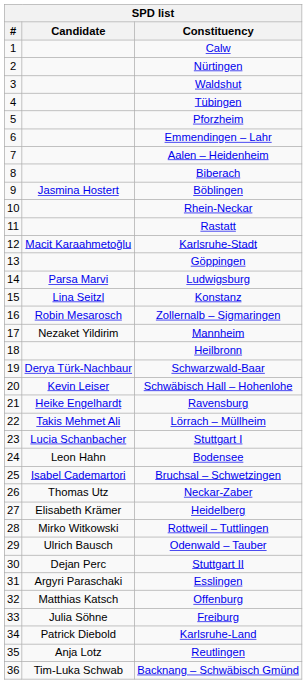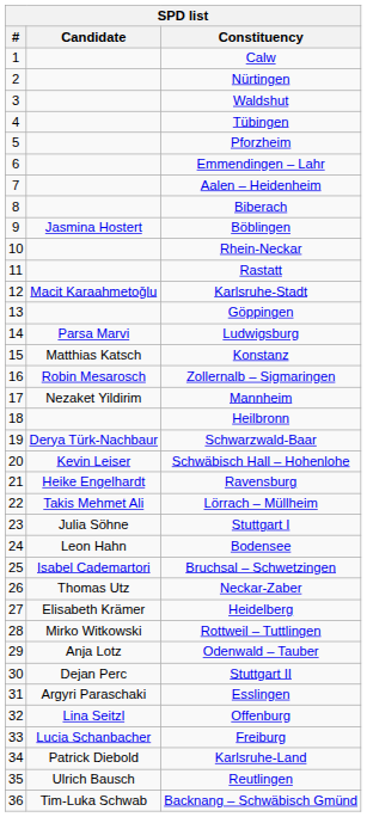 <table class="wikitable mw-collapsible mw-collapsed" style="text-align:center">
 <tr>
 <th colspan=3>SPD list</th>
 </tr>
 <tr>
 <th>#</th>
 <th>Candidate</th>
 <th>Constituency</th>
 </tr>
 <tr>
 <td>1</td>
 <td></td>
 <td><a href='#'>Calw</a></td>
 </tr>
 <tr>
 <td>2</td>
 <td></td>
 <td><a href='#'>Nürtingen</a></td>
 </tr>
 <tr>
 <td>3</td>
 <td></td>
 <td><a href='#'>Waldshut</a></td>
 </tr>
 <tr>
 <td>4</td>
 <td></td>
 <td><a href='#'>Tübingen</a></td>
 </tr>
 <tr>
 <td>5</td>
 <td></td>
 <td><a href='#'>Pforzheim</a></td>
 </tr>
 <tr>
 <td>6</td>
 <td></td>
 <td><a href='#'>Emmendingen – Lahr</a></td>
 </tr>
 <tr>
 <td>7</td>
 <td></td>
 <td><a href='#'>Aalen – Heidenheim</a></td>
 </tr>
 <tr>
 <td>8</td>
 <td></td>
 <td><a href='#'>Biberach</a></td>
 </tr>
 <tr>
 <td>9</td>
 <td><a href='#'>Jasmina Hostert</a></td>
 <td><a href='#'>Böblingen</a></td>
 </tr>
 <tr>
 <td>10</td>
 <td></td>
 <td><a href='#'>Rhein-Neckar</a></td>
 </tr>
 <tr>
 <td>11</td>
 <td></td>
 <td><a href='#'>Rastatt</a></td>
 </tr>
 <tr>
 <td>12</td>
 <td><a href='#'>Macit Karaahmetoǧlu</a></td>
 <td><a href='#'>Karlsruhe-Stadt</a></td>
 </tr>
 <tr>
 <td>13</td>
 <td></td>
 <td><a href='#'>Göppingen</a></td>
 </tr>
 <tr>
 <td>14</td>
 <td><a href='#'>Parsa Marvi</a></td>
 <td><a href='#'>Ludwigsburg</a></td>
 </tr>
 <tr>
 <td>15</td>
-<td><a href='#'>Lina Seitzl</a></td>
+<td>Matthias Katsch</td>
 <td><a href='#'>Konstanz</a></td>
 </tr>
 <tr>
 <td>16</td>
 <td><a href='#'>Robin Mesarosch</a></td>
 <td><a href='#'>Zollernalb – Sigmaringen</a></td>
 </tr>
 <tr>
 <td>17</td>
 <td>Nezaket Yildirim</td>
 <td><a href='#'>Mannheim</a></td>
 </tr>
 <tr>
 <td>18</td>
 <td></td>
 <td><a href='#'>Heilbronn</a></td>
 </tr>
 <tr>
 <td>19</td>
 <td><a href='#'>Derya Türk-Nachbaur</a></td>
 <td><a href='#'>Schwarzwald-Baar</a></td>
 </tr>
 <tr>
 <td>20</td>
 <td><a href='#'>Kevin Leiser</a></td>
 <td><a href='#'>Schwäbisch Hall – Hohenlohe</a></td>
 </tr>
 <tr>
 <td>21</td>
 <td><a href='#'>Heike Engelhardt</a></td>
 <td><a href='#'>Ravensburg</a></td>
 </tr>
 <tr>
 <td>22</td>
 <td><a href='#'>Takis Mehmet Ali</a></td>
 <td><a href='#'>Lörrach – Müllheim</a></td>
 </tr>
 <tr>
 <td>23</td>
-<td><a href='#'>Lucia Schanbacher</a></td>
+<td>Julia Söhne</td>
 <td><a href='#'>Stuttgart I</a></td>
 </tr>
 <tr>
 <td>24</td>
 <td>Leon Hahn</td>
 <td><a href='#'>Bodensee</a></td>
 </tr>
 <tr>
 <td>25</td>
 <td><a href='#'>Isabel Cademartori</a></td>
 <td><a href='#'>Bruchsal – Schwetzingen</a></td>
 </tr>
 <tr>
 <td>26</td>
 <td>Thomas Utz</td>
 <td><a href='#'>Neckar-Zaber</a></td>
 </tr>
 <tr>
 <td>27</td>
 <td>Elisabeth Krämer</td>
 <td><a href='#'>Heidelberg</a></td>
 </tr>
 <tr>
 <td>28</td>
 <td>Mirko Witkowski</td>
 <td><a href='#'>Rottweil – Tuttlingen</a></td>
 </tr>
 <tr>
 <td>29</td>
-<td>Ulrich Bausch</td>
+<td>Anja Lotz</td>
 <td><a href='#'>Odenwald – Tauber</a></td>
 </tr>
 <tr>
 <td>30</td>
 <td>Dejan Perc</td>
 <td><a href='#'>Stuttgart II</a></td>
 </tr>
 <tr>
 <td>31</td>
 <td>Argyri Paraschaki</td>
 <td><a href='#'>Esslingen</a></td>
 </tr>
 <tr>
 <td>32</td>
-<td>Matthias Katsch</td>
+<td><a href='#'>Lina Seitzl</a></td>
 <td><a href='#'>Offenburg</a></td>
 </tr>
 <tr>
 <td>33</td>
-<td>Julia Söhne</td>
+<td><a href='#'>Lucia Schanbacher</a></td>
 <td><a href='#'>Freiburg</a></td>
 </tr>
 <tr>
 <td>34</td>
 <td>Patrick Diebold</td>
 <td><a href='#'>Karlsruhe-Land</a></td>
 </tr>
 <tr>
 <td>35</td>
-<td>Anja Lotz</td>
+<td>Ulrich Bausch</td>
 <td><a href='#'>Reutlingen</a></td>
 </tr>
 <tr>
 <td>36</td>
 <td>Tim-Luka Schwab</td>
 <td><a href='#'>Backnang – Schwäbisch Gmünd</a></td>
 </tr>
 </table>
